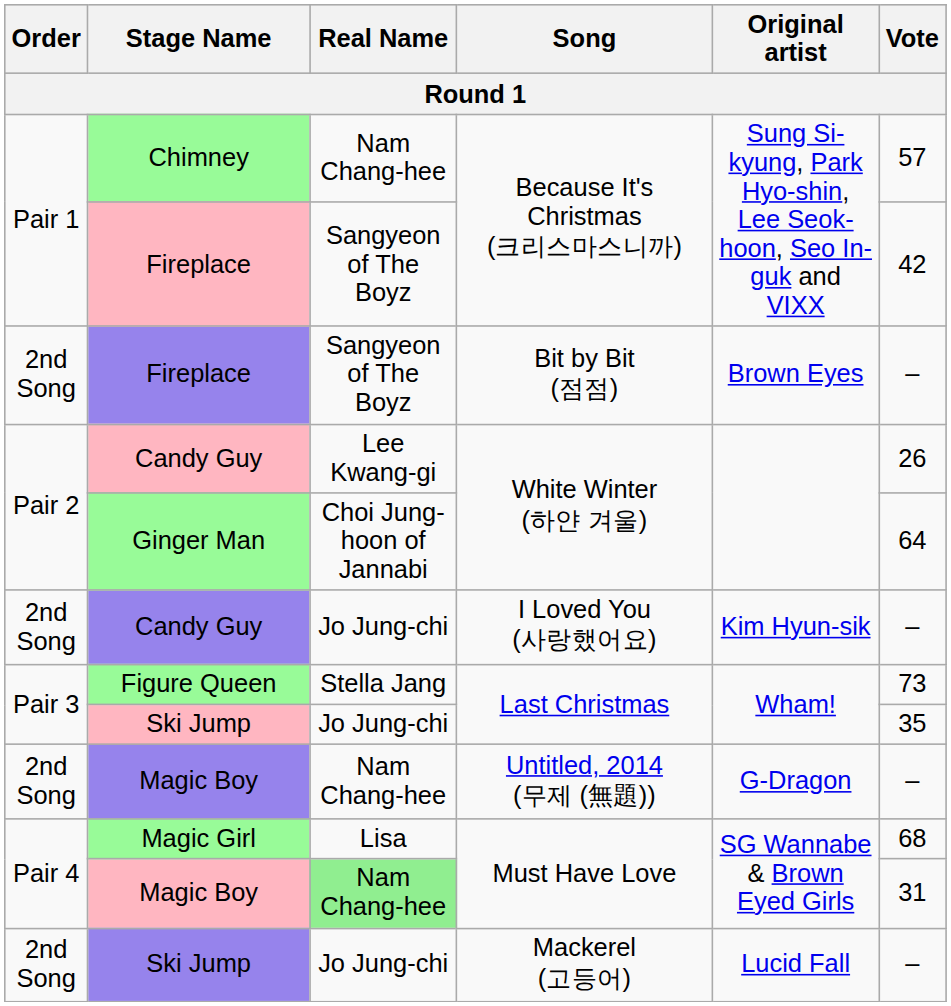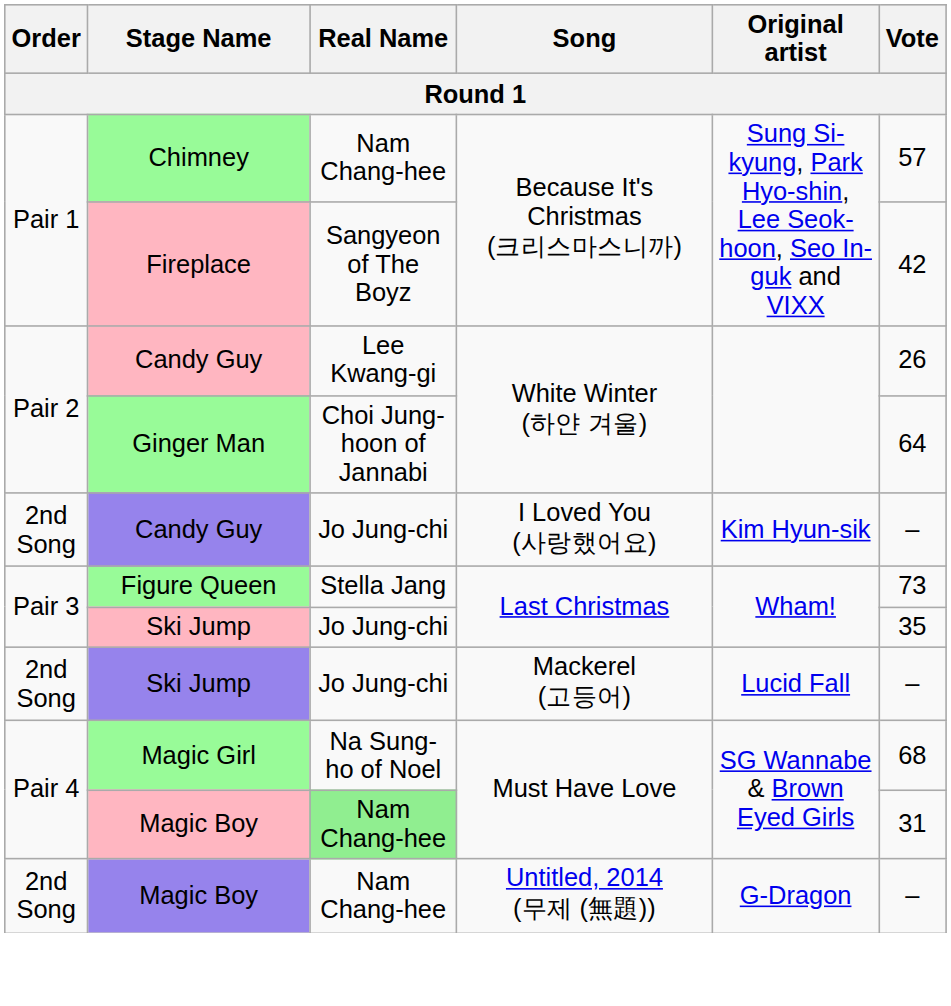 <table class="wikitable" style="text-align:center; width:95%;">
 <tr>
 <th style="width:1%;">Order</th>
 <th style="width:20%;">Stage Name</th>
 <th style="width:12%;">Real Name</th>
 <th style="width:23%;">Song</th>
 <th style="width:15%;">Original artist</th>
 <th style="width:1%;">Vote</th>
 </tr>
 <tr>
 <th colspan=6>Round 1</th>
 </tr>
 <tr>
 <td rowspan=2>Pair 1</td>
 <td bgcolor="palegreen">Chimney</td>
 <td>Nam Chang-hee</td>
 <td rowspan=2>Because It's Christmas<br>(크리스마스니까)</td>
 <td rowspan=2><a href='#'>Sung Si-kyung</a>, <a href='#'>Park Hyo-shin</a>, <a href='#'>Lee Seok-hoon</a>, <a href='#'>Seo In-guk</a> and <a href='#'>VIXX</a></td>
 <td>57</td>
 </tr>
 <tr>
 <td bgcolor="lightpink">Fireplace</td>
 <td>Sangyeon of The Boyz</td>
 <td>42</td>
-</tr>
-<tr>
-<td>2nd Song</td>
-<td bgcolor="#9683EC">Fireplace</td>
-<td>Sangyeon of The Boyz</td>
-<td>Bit by Bit<br>(점점)</td>
-<td><a href='#'>Brown Eyes</a></td>
-<td>–</td>
 </tr>
 <tr>
 <td rowspan=2>Pair 2</td>
 <td bgcolor="lightpink">Candy Guy</td>
 <td>Lee Kwang-gi</td>
 <td rowspan=2>White Winter<br>(하얀 겨울)</td>
 <td rowspan=2></td>
 <td>26</td>
 </tr>
 <tr>
 <td bgcolor="palegreen">Ginger Man</td>
 <td>Choi Jung-hoon of Jannabi</td>
 <td>64</td>
 </tr>
 <tr>
 <td>2nd Song</td>
 <td bgcolor="#9683EC">Candy Guy</td>
 <td>Jo Jung-chi</td>
 <td>I Loved You<br>(사랑했어요)</td>
 <td><a href='#'>Kim Hyun-sik</a></td>
 <td>–</td>
 </tr>
 <tr>
 <td rowspan=2>Pair 3</td>
 <td bgcolor="palegreen">Figure Queen</td>
 <td>Stella Jang</td>
 <td rowspan=2><a href='#'>Last Christmas</a></td>
 <td rowspan=2><a href='#'>Wham!</a></td>
 <td>73</td>
 </tr>
 <tr>
 <td bgcolor="lightpink">Ski Jump</td>
 <td>Jo Jung-chi</td>
 <td>35</td>
 </tr>
 <tr>
 <td>2nd Song</td>
-<td bgcolor="#9683EC">Magic Boy</td>
-<td>Nam Chang-hee</td>
-<td><a href='#'>Untitled, 2014</a><br>(무제 (無題))</td>
-<td><a href='#'>G-Dragon</a></td>
+<td bgcolor="#9683EC">Ski Jump</td>
+<td>Jo Jung-chi</td>
+<td>Mackerel<br>(고등어)</td>
+<td><a href='#'>Lucid Fall</a></td>
 <td>–</td>
 </tr>
 <tr>
 <td rowspan=2>Pair 4</td>
 <td bgcolor="palegreen">Magic Girl</td>
-<td>Lisa</td>
+<td>Na Sung-ho of Noel</td>
 <td rowspan=2>Must Have Love</td>
 <td rowspan=2><a href='#'>SG Wannabe</a> & <a href='#'>Brown Eyed Girls</a></td>
 <td>68</td>
 </tr>
 <tr>
 <td bgcolor="lightpink">Magic Boy</td>
 <td style="background: lightgreen;">Nam Chang-hee</td>
 <td>31</td>
 </tr>
 <tr>
 <td>2nd Song</td>
-<td bgcolor="#9683EC">Ski Jump</td>
-<td>Jo Jung-chi</td>
-<td>Mackerel<br>(고등어)</td>
-<td><a href='#'>Lucid Fall</a></td>
+<td bgcolor="#9683EC">Magic Boy</td>
+<td>Nam Chang-hee</td>
+<td><a href='#'>Untitled, 2014</a><br>(무제 (無題))</td>
+<td><a href='#'>G-Dragon</a></td>
 <td>–</td>
 </tr>
 </table>
